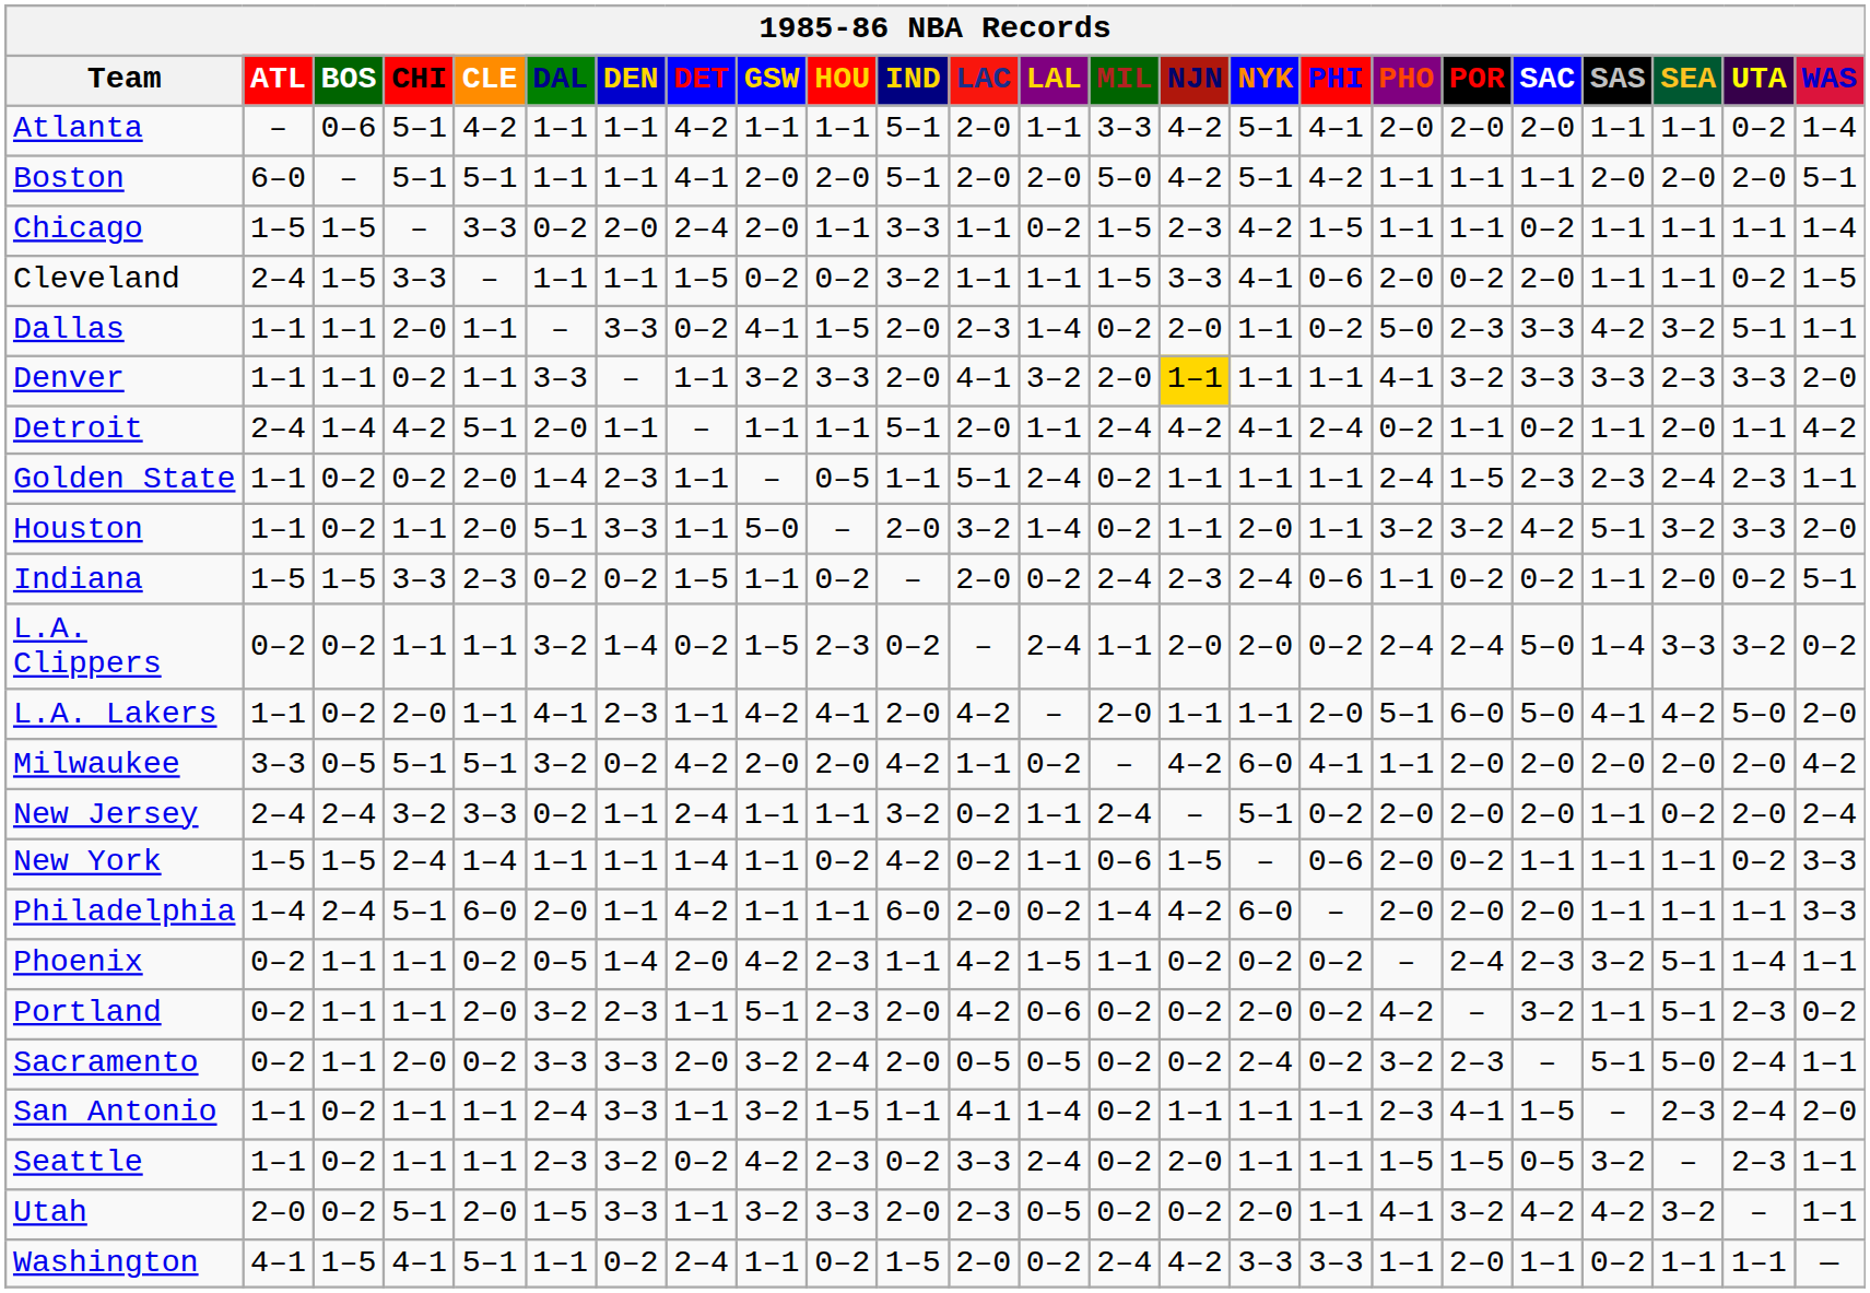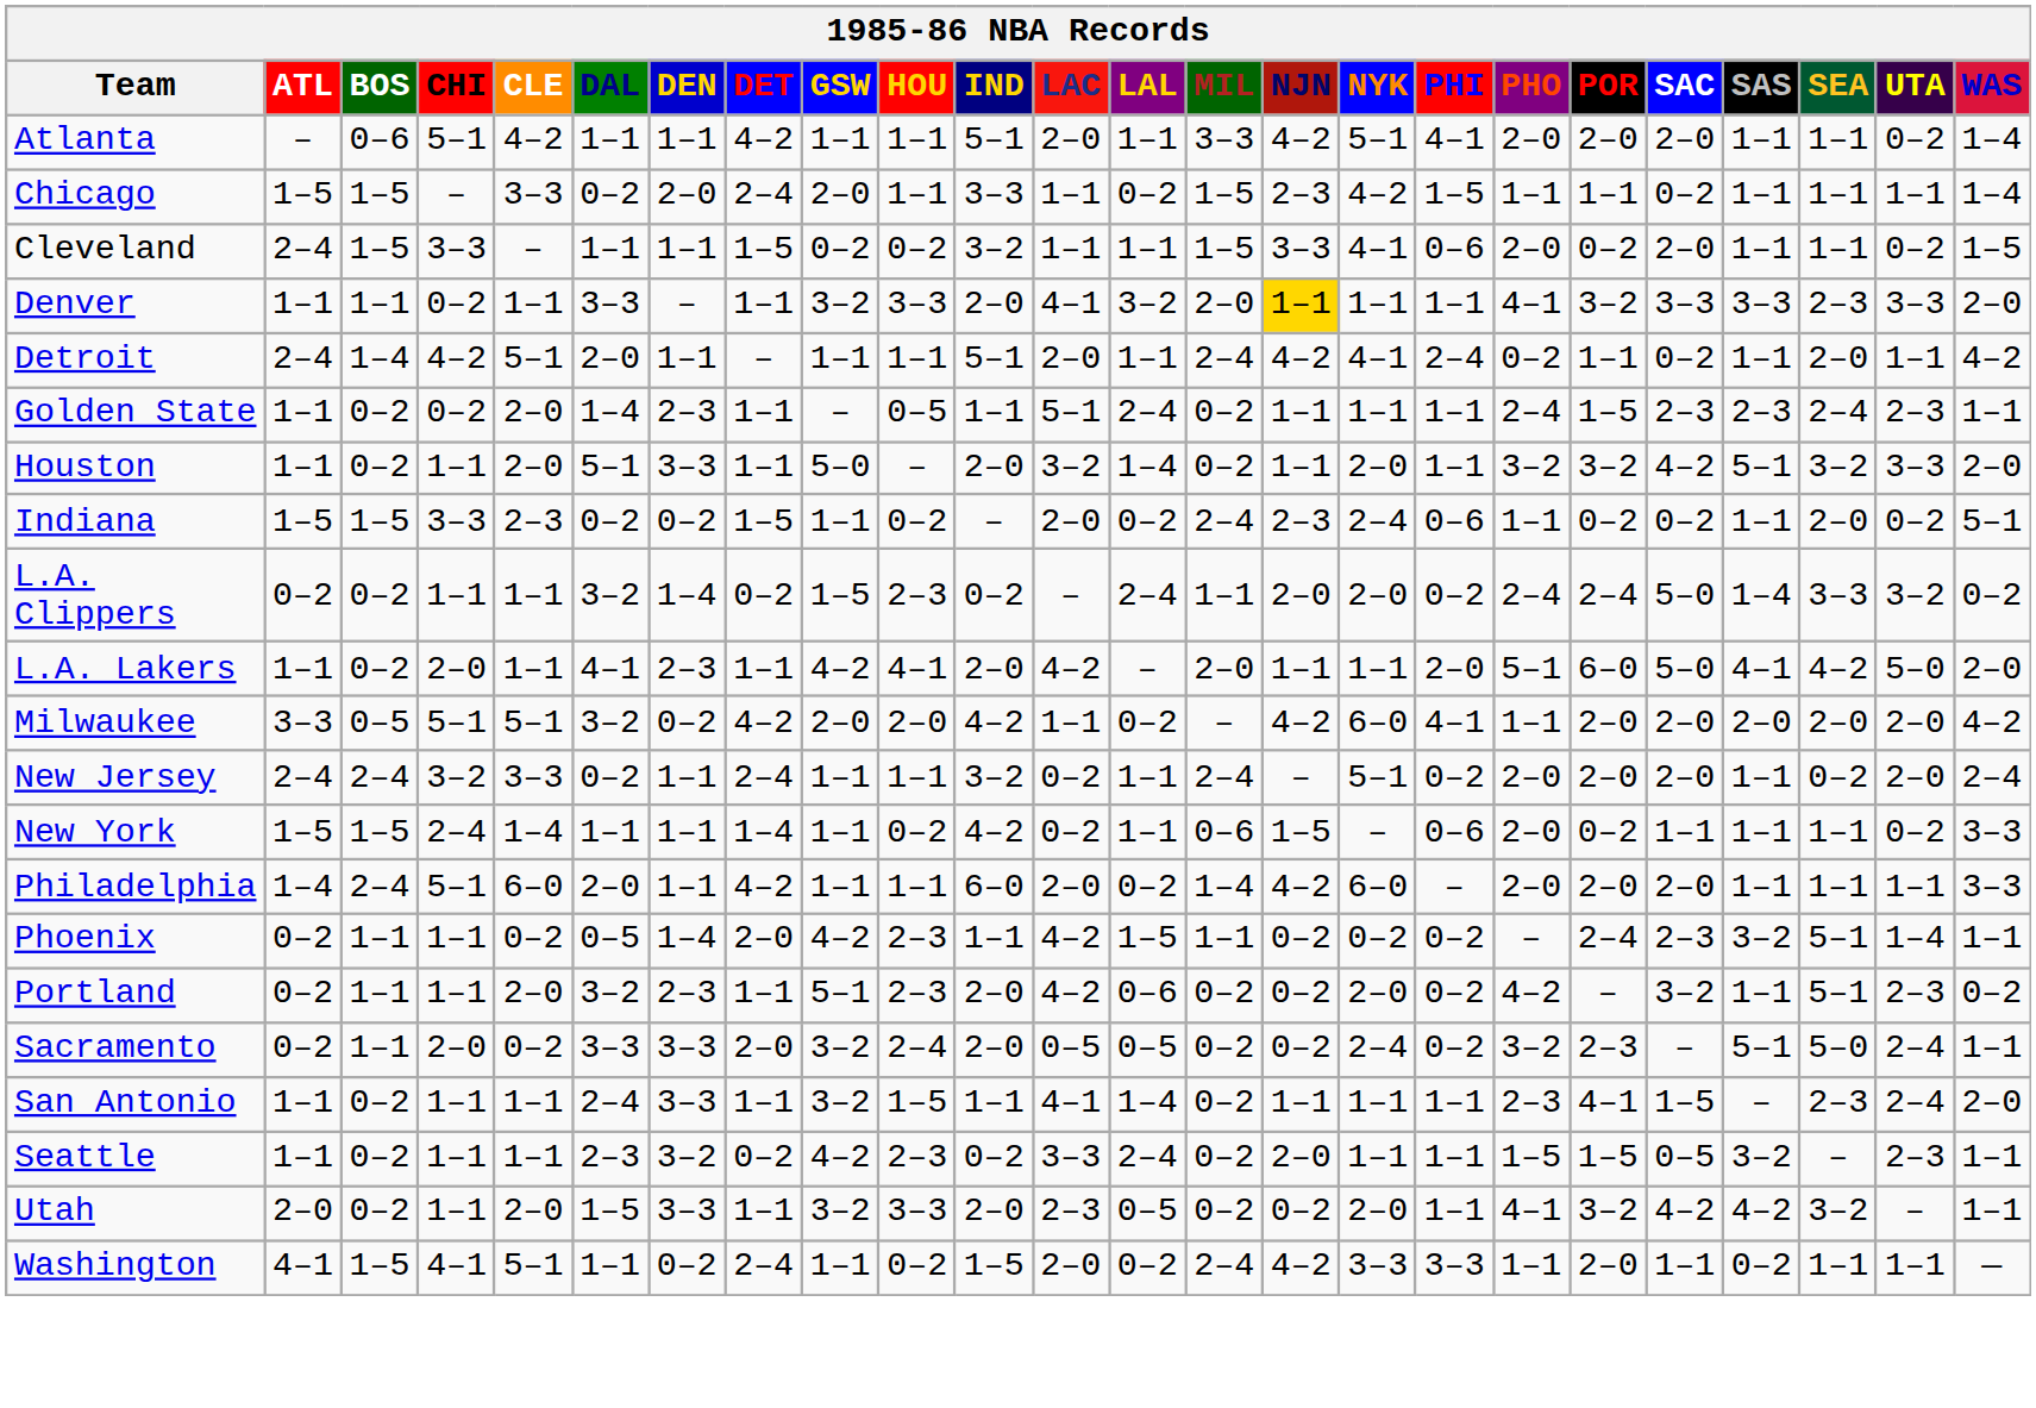 <table class="wikitable" style="font-size:95%; text-align:center;">
 <tr>
 <th colspan=24>1985-86 NBA Records</th>
 </tr>
 <tr>
 <th width=100>Team</th>
 <th style="background:#FF0000;color:#FFFFFF;width=35">ATL</th>
 <th style="background:#006400;color:#FFFFFF;width=35">BOS</th>
 <th style="background:#FF0000;color:#000000;width=35">CHI</th>
 <th style="background:#FF8C00;color:#FFFFFF;width=35">CLE</th>
 <th style="background:#008000;color:#00008B;width=35">DAL</th>
 <th style="background:#0000CD;color:#FFD700;width=35">DEN</th>
 <th style="background:#0000FF;color:#FF0000;width=35">DET</th>
 <th style="background:#0000FF;color:#FFD700;width=35">GSW</th>
 <th style="background:#FF0000;color:#FFD700;width=35">HOU</th>
 <th style="background:#000080;color:#FFD700;width=35">IND</th>
 <th style="background:#F9160D;color:#1A2E8B;width=35">LAC</th>
 <th style="background:#800080;color:#FFD700;width=35">LAL</th>
 <th style="background:#006400;color:#B22222;width=35">MIL</th>
 <th style="background:#B0170C;color:#00056D;width=35">NJN</th>
 <th style="background:#0000FF;color:#FF8C00;width=35">NYK</th>
 <th style="background:#FF0000;color:#0000FF;width=35">PHI</th>
 <th style="background:#800080;color:#FF4500;width=35">PHO</th>
 <th style="background:#000000;color:#FF0000;width=35">POR</th>
 <th style="background:#0000FF;color:#FFFFFF;width=35">SAC</th>
 <th style="background:#000000;color:#C0C0C0;width=35">SAS</th>
 <th style="background:#005831;color:#FFC322;width=35">SEA</th>
 <th style="background:#36004A;color:#FFFF00;width=35">UTA</th>
 <th style="background:#DC143C;color:#0000CD;width=35">WAS</th>
 </tr>
 <tr>
 <td style="text-align:left;"><a href='#'>Atlanta</a></td>
 <td>–</td>
 <td>0–6</td>
 <td>5–1</td>
 <td>4–2</td>
 <td>1–1</td>
 <td>1–1</td>
 <td>4–2</td>
 <td>1–1</td>
 <td>1–1</td>
 <td>5–1</td>
 <td>2–0</td>
 <td>1–1</td>
 <td>3–3</td>
 <td>4–2</td>
 <td>5–1</td>
 <td>4–1</td>
 <td>2–0</td>
 <td>2–0</td>
 <td>2–0</td>
 <td>1–1</td>
 <td>1–1</td>
 <td>0–2</td>
 <td>1–4</td>
 </tr>
 <tr>
-<td style="text-align:left;"><a href='#'>Boston</a></td>
-<td>6–0</td>
-<td>–</td>
-<td>5–1</td>
-<td>5–1</td>
-<td>1–1</td>
-<td>1–1</td>
-<td>4–1</td>
-<td>2–0</td>
-<td>2–0</td>
-<td>5–1</td>
-<td>2–0</td>
-<td>2–0</td>
-<td>5–0</td>
-<td>4–2</td>
-<td>5–1</td>
-<td>4–2</td>
-<td>1–1</td>
-<td>1–1</td>
-<td>1–1</td>
-<td>2–0</td>
-<td>2–0</td>
-<td>2–0</td>
-<td>5–1</td>
-</tr>
-<tr>
 <td style="text-align:left;"><a href='#'>Chicago</a></td>
 <td>1–5</td>
 <td>1–5</td>
 <td>–</td>
 <td>3–3</td>
 <td>0–2</td>
 <td>2–0</td>
 <td>2–4</td>
 <td>2–0</td>
 <td>1–1</td>
 <td>3–3</td>
 <td>1–1</td>
 <td>0–2</td>
 <td>1–5</td>
 <td>2–3</td>
 <td>4–2</td>
 <td>1–5</td>
 <td>1–1</td>
 <td>1–1</td>
 <td>0–2</td>
 <td>1–1</td>
 <td>1–1</td>
 <td>1–1</td>
 <td>1–4</td>
 </tr>
 <tr>
 <td style="text-align:left;">Cleveland</td>
 <td>2–4</td>
 <td>1–5</td>
 <td>3–3</td>
 <td>–</td>
 <td>1–1</td>
 <td>1–1</td>
 <td>1–5</td>
 <td>0–2</td>
 <td>0–2</td>
 <td>3–2</td>
 <td>1–1</td>
 <td>1–1</td>
 <td>1–5</td>
 <td>3–3</td>
 <td>4–1</td>
 <td>0–6</td>
 <td>2–0</td>
 <td>0–2</td>
 <td>2–0</td>
 <td>1–1</td>
 <td>1–1</td>
 <td>0–2</td>
 <td>1–5</td>
-</tr>
-<tr>
-<td style="text-align:left;"><a href='#'>Dallas</a></td>
-<td>1–1</td>
-<td>1–1</td>
-<td>2–0</td>
-<td>1–1</td>
-<td>–</td>
-<td>3–3</td>
-<td>0–2</td>
-<td>4–1</td>
-<td>1–5</td>
-<td>2–0</td>
-<td>2–3</td>
-<td>1–4</td>
-<td>0–2</td>
-<td>2–0</td>
-<td>1–1</td>
-<td>0–2</td>
-<td>5–0</td>
-<td>2–3</td>
-<td>3–3</td>
-<td>4–2</td>
-<td>3–2</td>
-<td>5–1</td>
-<td>1–1</td>
 </tr>
 <tr>
 <td style="text-align:left;"><a href='#'>Denver</a></td>
 <td>1–1</td>
 <td>1–1</td>
 <td>0–2</td>
 <td>1–1</td>
 <td>3–3</td>
 <td>–</td>
 <td>1–1</td>
 <td>3–2</td>
 <td>3–3</td>
 <td>2–0</td>
 <td>4–1</td>
 <td>3–2</td>
 <td>2–0</td>
 <td style="background: gold;">1–1</td>
 <td>1–1</td>
 <td>1–1</td>
 <td>4–1</td>
 <td>3–2</td>
 <td>3–3</td>
 <td>3–3</td>
 <td>2–3</td>
 <td>3–3</td>
 <td>2–0</td>
 </tr>
 <tr>
 <td style="text-align:left;"><a href='#'>Detroit</a></td>
 <td>2–4</td>
 <td>1–4</td>
 <td>4–2</td>
 <td>5–1</td>
 <td>2–0</td>
 <td>1–1</td>
 <td>–</td>
 <td>1–1</td>
 <td>1–1</td>
 <td>5–1</td>
 <td>2–0</td>
 <td>1–1</td>
 <td>2–4</td>
 <td>4–2</td>
 <td>4–1</td>
 <td>2–4</td>
 <td>0–2</td>
 <td>1–1</td>
 <td>0–2</td>
 <td>1–1</td>
 <td>2–0</td>
 <td>1–1</td>
 <td>4–2</td>
 </tr>
 <tr>
 <td style="text-align:left;"><a href='#'>Golden State</a></td>
 <td>1–1</td>
 <td>0–2</td>
 <td>0–2</td>
 <td>2–0</td>
 <td>1–4</td>
 <td>2–3</td>
 <td>1–1</td>
 <td>–</td>
 <td>0–5</td>
 <td>1–1</td>
 <td>5–1</td>
 <td>2–4</td>
 <td>0–2</td>
 <td>1–1</td>
 <td>1–1</td>
 <td>1–1</td>
 <td>2–4</td>
 <td>1–5</td>
 <td>2–3</td>
 <td>2–3</td>
 <td>2–4</td>
 <td>2–3</td>
 <td>1–1</td>
 </tr>
 <tr>
 <td style="text-align:left;"><a href='#'>Houston</a></td>
 <td>1–1</td>
 <td>0–2</td>
 <td>1–1</td>
 <td>2–0</td>
 <td>5–1</td>
 <td>3–3</td>
 <td>1–1</td>
 <td>5–0</td>
 <td>–</td>
 <td>2–0</td>
 <td>3–2</td>
 <td>1–4</td>
 <td>0–2</td>
 <td>1–1</td>
 <td>2–0</td>
 <td>1–1</td>
 <td>3–2</td>
 <td>3–2</td>
 <td>4–2</td>
 <td>5–1</td>
 <td>3–2</td>
 <td>3–3</td>
 <td>2–0</td>
 </tr>
 <tr>
 <td style="text-align:left;"><a href='#'>Indiana</a></td>
 <td>1–5</td>
 <td>1–5</td>
 <td>3–3</td>
 <td>2–3</td>
 <td>0–2</td>
 <td>0–2</td>
 <td>1–5</td>
 <td>1–1</td>
 <td>0–2</td>
 <td>–</td>
 <td>2–0</td>
 <td>0–2</td>
 <td>2–4</td>
 <td>2–3</td>
 <td>2–4</td>
 <td>0–6</td>
 <td>1–1</td>
 <td>0–2</td>
 <td>0–2</td>
 <td>1–1</td>
 <td>2–0</td>
 <td>0–2</td>
 <td>5–1</td>
 </tr>
 <tr>
 <td style="text-align:left;"><a href='#'>L.A. Clippers</a></td>
 <td>0–2</td>
 <td>0–2</td>
 <td>1–1</td>
 <td>1–1</td>
 <td>3–2</td>
 <td>1–4</td>
 <td>0–2</td>
 <td>1–5</td>
 <td>2–3</td>
 <td>0–2</td>
 <td>–</td>
 <td>2–4</td>
 <td>1–1</td>
 <td>2–0</td>
 <td>2–0</td>
 <td>0–2</td>
 <td>2–4</td>
 <td>2–4</td>
 <td>5–0</td>
 <td>1–4</td>
 <td>3–3</td>
 <td>3–2</td>
 <td>0–2</td>
 </tr>
 <tr>
 <td style="text-align:left;"><a href='#'>L.A. Lakers</a></td>
 <td>1–1</td>
 <td>0–2</td>
 <td>2–0</td>
 <td>1–1</td>
 <td>4–1</td>
 <td>2–3</td>
 <td>1–1</td>
 <td>4–2</td>
 <td>4–1</td>
 <td>2–0</td>
 <td>4–2</td>
 <td>–</td>
 <td>2–0</td>
 <td>1–1</td>
 <td>1–1</td>
 <td>2–0</td>
 <td>5–1</td>
 <td>6–0</td>
 <td>5–0</td>
 <td>4–1</td>
 <td>4–2</td>
 <td>5–0</td>
 <td>2–0</td>
 </tr>
 <tr>
 <td style="text-align:left;"><a href='#'>Milwaukee</a></td>
 <td>3–3</td>
 <td>0–5</td>
 <td>5–1</td>
 <td>5–1</td>
 <td>3–2</td>
 <td>0–2</td>
 <td>4–2</td>
 <td>2–0</td>
 <td>2–0</td>
 <td>4–2</td>
 <td>1–1</td>
 <td>0–2</td>
 <td>–</td>
 <td>4–2</td>
 <td>6–0</td>
 <td>4–1</td>
 <td>1–1</td>
 <td>2–0</td>
 <td>2–0</td>
 <td>2–0</td>
 <td>2–0</td>
 <td>2–0</td>
 <td>4–2</td>
 </tr>
 <tr>
 <td style="text-align:left;"><a href='#'>New Jersey</a></td>
 <td>2–4</td>
 <td>2–4</td>
 <td>3–2</td>
 <td>3–3</td>
 <td>0–2</td>
 <td>1–1</td>
 <td>2–4</td>
 <td>1–1</td>
 <td>1–1</td>
 <td>3–2</td>
 <td>0–2</td>
 <td>1–1</td>
 <td>2–4</td>
 <td>–</td>
 <td>5–1</td>
 <td>0–2</td>
 <td>2–0</td>
 <td>2–0</td>
 <td>2–0</td>
 <td>1–1</td>
 <td>0–2</td>
 <td>2–0</td>
 <td>2–4</td>
 </tr>
 <tr>
 <td style="text-align:left;"><a href='#'>New York</a></td>
 <td>1–5</td>
 <td>1–5</td>
 <td>2–4</td>
 <td>1–4</td>
 <td>1–1</td>
 <td>1–1</td>
 <td>1–4</td>
 <td>1–1</td>
 <td>0–2</td>
 <td>4–2</td>
 <td>0–2</td>
 <td>1–1</td>
 <td>0–6</td>
 <td>1–5</td>
 <td>–</td>
 <td>0–6</td>
 <td>2–0</td>
 <td>0–2</td>
 <td>1–1</td>
 <td>1–1</td>
 <td>1–1</td>
 <td>0–2</td>
 <td>3–3</td>
 </tr>
 <tr>
 <td style="text-align:left;"><a href='#'>Philadelphia</a></td>
 <td>1–4</td>
 <td>2–4</td>
 <td>5–1</td>
 <td>6–0</td>
 <td>2–0</td>
 <td>1–1</td>
 <td>4–2</td>
 <td>1–1</td>
 <td>1–1</td>
 <td>6–0</td>
 <td>2–0</td>
 <td>0–2</td>
 <td>1–4</td>
 <td>4–2</td>
 <td>6–0</td>
 <td>–</td>
 <td>2–0</td>
 <td>2–0</td>
 <td>2–0</td>
 <td>1–1</td>
 <td>1–1</td>
 <td>1–1</td>
 <td>3–3</td>
 </tr>
 <tr>
 <td style="text-align:left;"><a href='#'>Phoenix</a></td>
 <td>0–2</td>
 <td>1–1</td>
 <td>1–1</td>
 <td>0–2</td>
 <td>0–5</td>
 <td>1–4</td>
 <td>2–0</td>
 <td>4–2</td>
 <td>2–3</td>
 <td>1–1</td>
 <td>4–2</td>
 <td>1–5</td>
 <td>1–1</td>
 <td>0–2</td>
 <td>0–2</td>
 <td>0–2</td>
 <td>–</td>
 <td>2–4</td>
 <td>2–3</td>
 <td>3–2</td>
 <td>5–1</td>
 <td>1–4</td>
 <td>1–1</td>
 </tr>
 <tr>
 <td style="text-align:left;"><a href='#'>Portland</a></td>
 <td>0–2</td>
 <td>1–1</td>
 <td>1–1</td>
 <td>2–0</td>
 <td>3–2</td>
 <td>2–3</td>
 <td>1–1</td>
 <td>5–1</td>
 <td>2–3</td>
 <td>2–0</td>
 <td>4–2</td>
 <td>0–6</td>
 <td>0–2</td>
 <td>0–2</td>
 <td>2–0</td>
 <td>0–2</td>
 <td>4–2</td>
 <td>–</td>
 <td>3–2</td>
 <td>1–1</td>
 <td>5–1</td>
 <td>2–3</td>
 <td>0–2</td>
 </tr>
 <tr>
 <td style="text-align:left;"><a href='#'>Sacramento</a></td>
 <td>0–2</td>
 <td>1–1</td>
 <td>2–0</td>
 <td>0–2</td>
 <td>3–3</td>
 <td>3–3</td>
 <td>2–0</td>
 <td>3–2</td>
 <td>2–4</td>
 <td>2–0</td>
 <td>0–5</td>
 <td>0–5</td>
 <td>0–2</td>
 <td>0–2</td>
 <td>2–4</td>
 <td>0–2</td>
 <td>3–2</td>
 <td>2–3</td>
 <td>–</td>
 <td>5–1</td>
 <td>5–0</td>
 <td>2–4</td>
 <td>1–1</td>
 </tr>
 <tr>
 <td style="text-align:left;"><a href='#'>San Antonio</a></td>
 <td>1–1</td>
 <td>0–2</td>
 <td>1–1</td>
 <td>1–1</td>
 <td>2–4</td>
 <td>3–3</td>
 <td>1–1</td>
 <td>3–2</td>
 <td>1–5</td>
 <td>1–1</td>
 <td>4–1</td>
 <td>1–4</td>
 <td>0–2</td>
 <td>1–1</td>
 <td>1–1</td>
 <td>1–1</td>
 <td>2–3</td>
 <td>4–1</td>
 <td>1–5</td>
 <td>–</td>
 <td>2–3</td>
 <td>2–4</td>
 <td>2–0</td>
 </tr>
 <tr>
 <td style="text-align:left;"><a href='#'>Seattle</a></td>
 <td>1–1</td>
 <td>0–2</td>
 <td>1–1</td>
 <td>1–1</td>
 <td>2–3</td>
 <td>3–2</td>
 <td>0–2</td>
 <td>4–2</td>
 <td>2–3</td>
 <td>0–2</td>
 <td>3–3</td>
 <td>2–4</td>
 <td>0–2</td>
 <td>2–0</td>
 <td>1–1</td>
 <td>1–1</td>
 <td>1–5</td>
 <td>1–5</td>
 <td>0–5</td>
 <td>3–2</td>
 <td>–</td>
 <td>2–3</td>
 <td>1–1</td>
 </tr>
 <tr>
 <td style="text-align:left;"><a href='#'>Utah</a></td>
 <td>2–0</td>
 <td>0–2</td>
-<td>5–1</td>
+<td>1–1</td>
 <td>2–0</td>
 <td>1–5</td>
 <td>3–3</td>
 <td>1–1</td>
 <td>3–2</td>
 <td>3–3</td>
 <td>2–0</td>
 <td>2–3</td>
 <td>0–5</td>
 <td>0–2</td>
 <td>0–2</td>
 <td>2–0</td>
 <td>1–1</td>
 <td>4–1</td>
 <td>3–2</td>
 <td>4–2</td>
 <td>4–2</td>
 <td>3–2</td>
 <td>–</td>
 <td>1–1</td>
 </tr>
 <tr>
 <td style="text-align:left;"><a href='#'>Washington</a></td>
 <td>4–1</td>
 <td>1–5</td>
 <td>4–1</td>
 <td>5–1</td>
 <td>1–1</td>
 <td>0–2</td>
 <td>2–4</td>
 <td>1–1</td>
 <td>0–2</td>
 <td>1–5</td>
 <td>2–0</td>
 <td>0–2</td>
 <td>2–4</td>
 <td>4–2</td>
 <td>3–3</td>
 <td>3–3</td>
 <td>1–1</td>
 <td>2–0</td>
 <td>1–1</td>
 <td>0–2</td>
 <td>1–1</td>
 <td>1–1</td>
 <td>—</td>
 </tr>
 </table>
